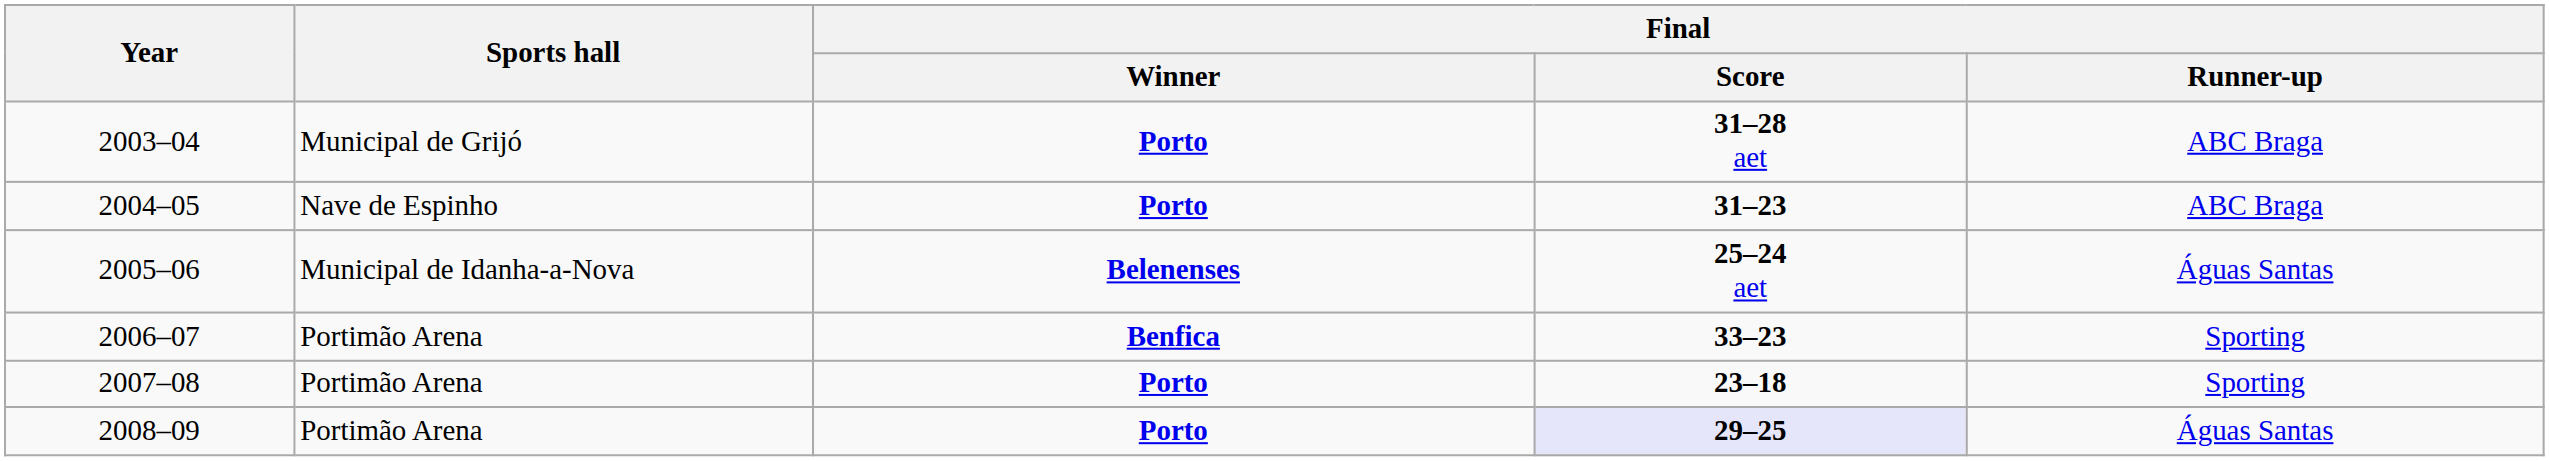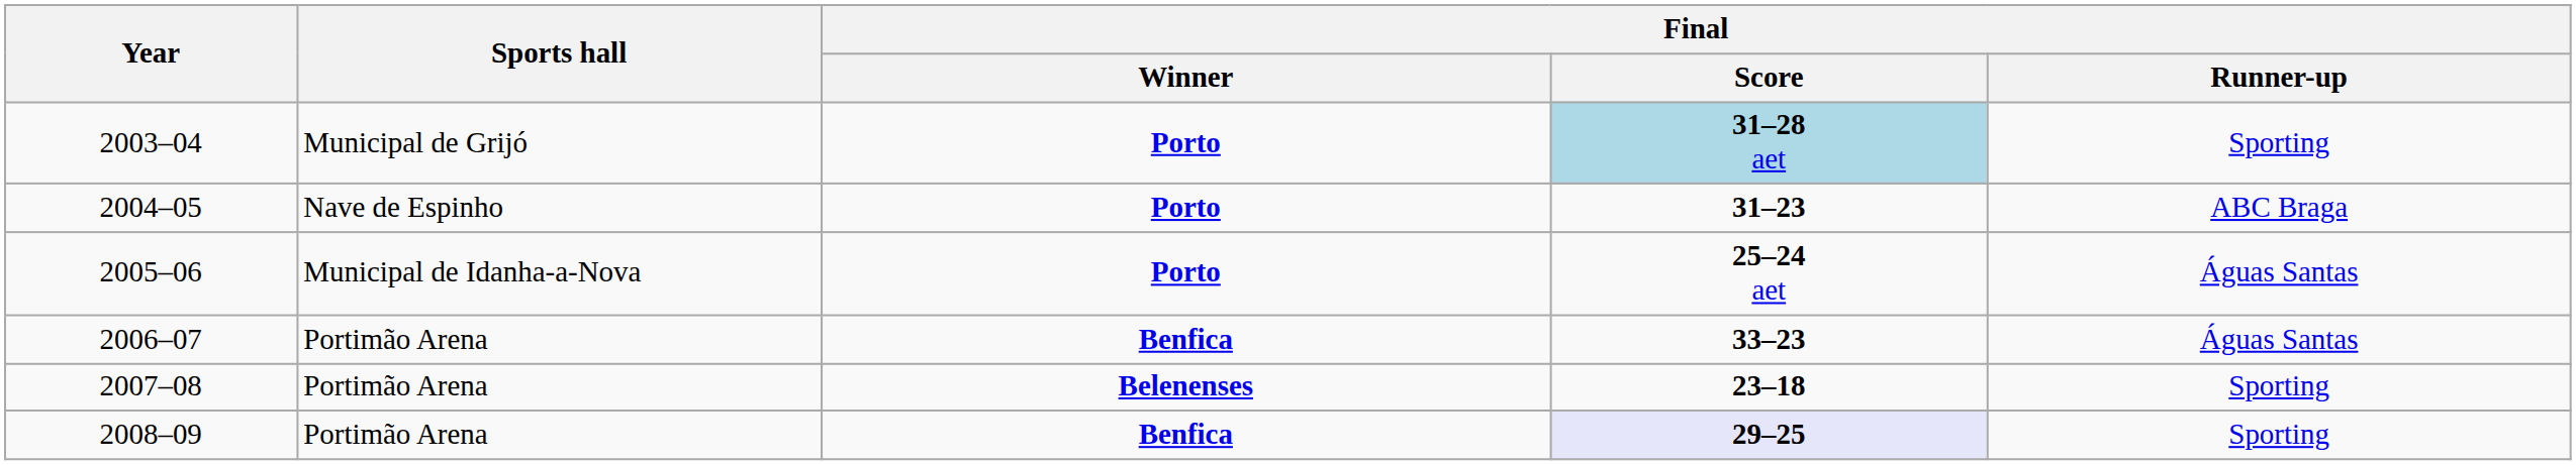 <table class="wikitable" style="font-size: 90%; text-align: center; width: 100%;">
 <tr>
 <th rowspan="2" width="10%">Year</th>
 <th rowspan="2" width="18%">Sports hall</th>
 <th colspan="3">Final</th>
 </tr>
 <tr>
 <th width="25%">Winner</th>
 <th width="15%">Score</th>
 <th width="20%">Runner-up</th>
 </tr>
 <tr>
 <td>2003–04</td>
 <td style="text-align:left;">Municipal de Grijó</td>
 <td><strong><a href='#'>Porto</a></strong></td>
-<td><strong>31–28</strong><br><a href='#'>aet</a></td>
-<td><a href='#'>ABC Braga</a></td>
+<td style="background: lightblue;"><strong>31–28</strong><br><a href='#'>aet</a></td>
+<td><a href='#'>Sporting</a></td>
 </tr>
 <tr>
 <td>2004–05</td>
 <td style="text-align:left;">Nave de Espinho</td>
 <td><strong><a href='#'>Porto</a></strong></td>
 <td><strong>31–23</strong></td>
 <td><a href='#'>ABC Braga</a></td>
 </tr>
 <tr>
 <td>2005–06</td>
 <td style="text-align:left;">Municipal de Idanha-a-Nova</td>
-<td><strong><a href='#'>Belenenses</a></strong></td>
+<td><strong><a href='#'>Porto</a></strong></td>
 <td><strong>25–24</strong><br><a href='#'>aet</a></td>
 <td><a href='#'>Águas Santas</a></td>
 </tr>
 <tr>
 <td>2006–07</td>
 <td style="text-align:left;">Portimão Arena</td>
 <td><strong><a href='#'>Benfica</a></strong></td>
 <td><strong>33–23</strong></td>
-<td><a href='#'>Sporting</a></td>
+<td><a href='#'>Águas Santas</a></td>
 </tr>
 <tr>
 <td>2007–08</td>
 <td style="text-align:left;">Portimão Arena</td>
-<td><strong><a href='#'>Porto</a></strong></td>
+<td><strong><a href='#'>Belenenses</a></strong></td>
 <td><strong>23–18</strong></td>
 <td><a href='#'>Sporting</a></td>
 </tr>
 <tr>
 <td>2008–09</td>
 <td style="text-align:left;">Portimão Arena</td>
-<td><strong><a href='#'>Porto</a></strong></td>
+<td><strong><a href='#'>Benfica</a></strong></td>
 <td style="background: lavender;"><strong>29–25</strong></td>
-<td><a href='#'>Águas Santas</a></td>
+<td><a href='#'>Sporting</a></td>
 </tr>
 </table>
